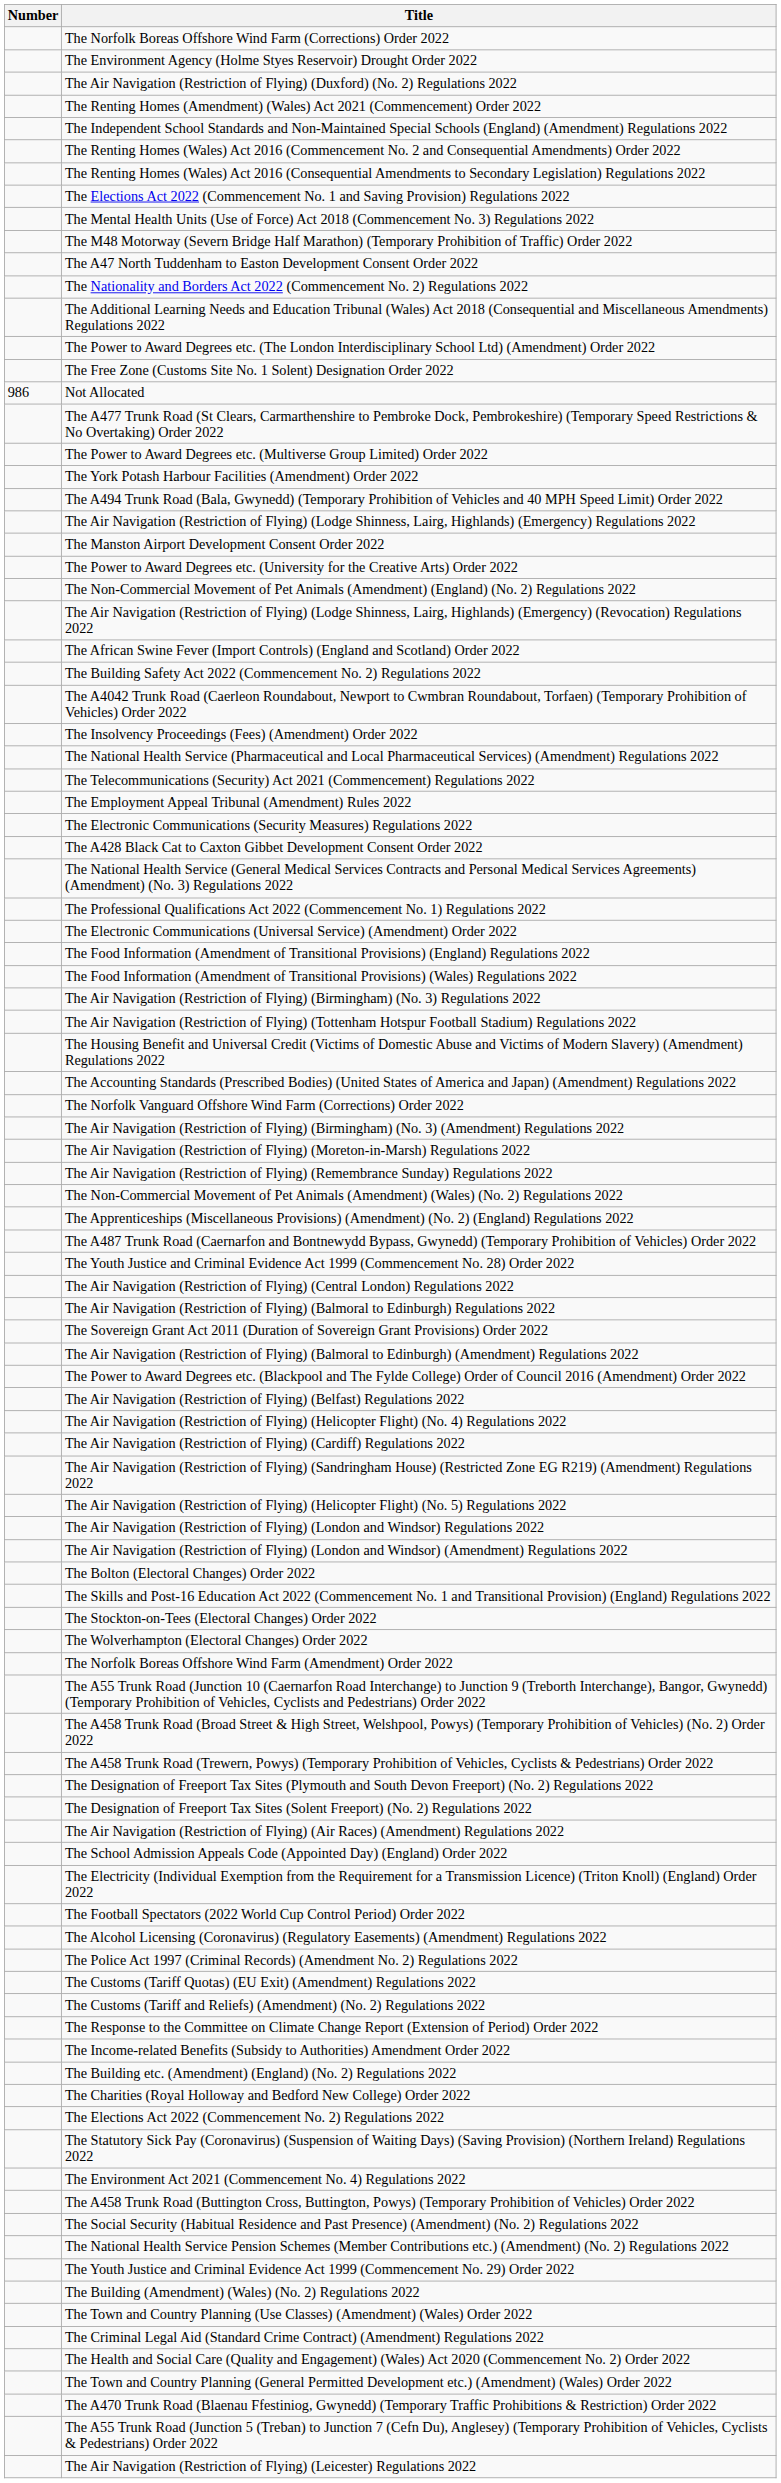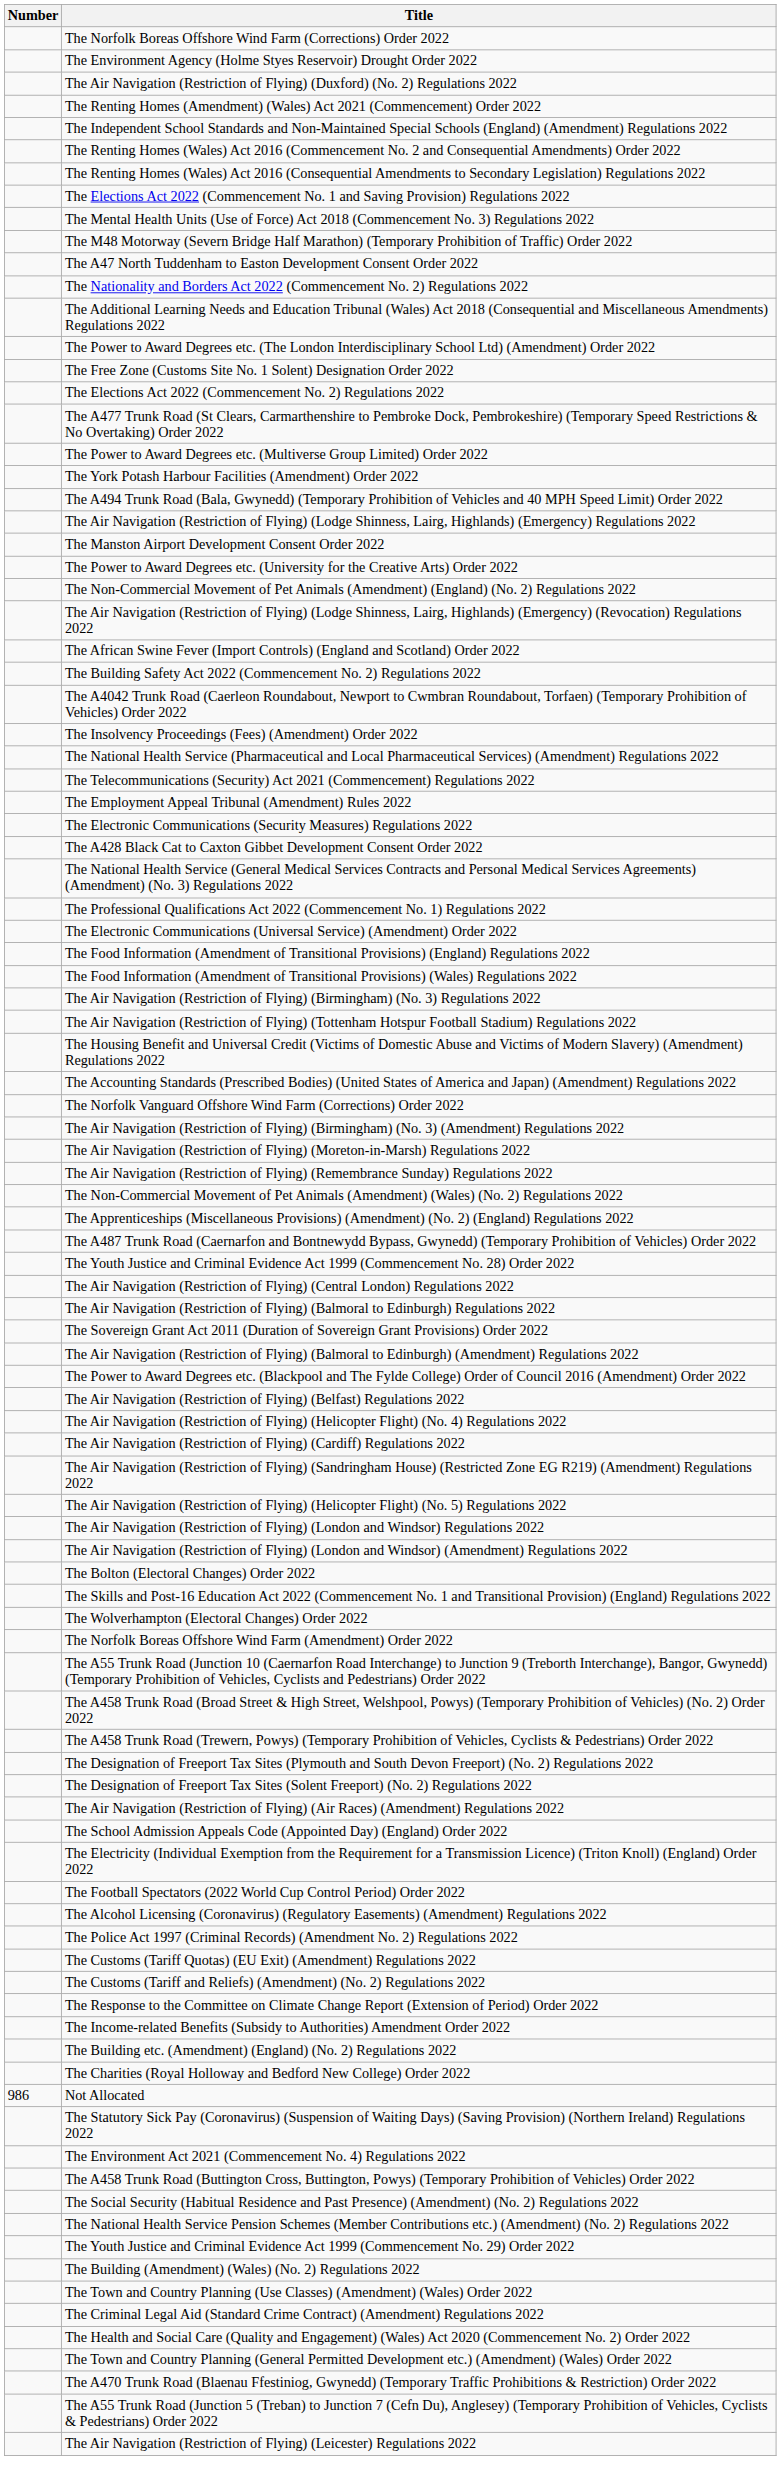 <table class="wikitable collapsible">
 <tr>
 <th>Number</th>
 <th>Title</th>
 </tr>
 <tr>
 <td></td>
 <td>The Norfolk Boreas Offshore Wind Farm (Corrections) Order 2022</td>
 </tr>
 <tr>
 <td></td>
 <td>The Environment Agency (Holme Styes Reservoir) Drought Order 2022</td>
 </tr>
 <tr>
 <td></td>
 <td>The Air Navigation (Restriction of Flying) (Duxford) (No. 2) Regulations 2022</td>
 </tr>
 <tr>
 <td></td>
 <td>The Renting Homes (Amendment) (Wales) Act 2021 (Commencement) Order 2022</td>
 </tr>
 <tr>
 <td></td>
 <td>The Independent School Standards and Non-Maintained Special Schools (England) (Amendment) Regulations 2022</td>
 </tr>
 <tr>
 <td></td>
 <td>The Renting Homes (Wales) Act 2016 (Commencement No. 2 and Consequential Amendments) Order 2022</td>
 </tr>
 <tr>
 <td></td>
 <td>The Renting Homes (Wales) Act 2016 (Consequential Amendments to Secondary Legislation) Regulations 2022</td>
 </tr>
 <tr>
 <td></td>
 <td>The <a href='#'>Elections Act 2022</a> (Commencement No. 1 and Saving Provision) Regulations 2022</td>
 </tr>
 <tr>
 <td></td>
 <td>The Mental Health Units (Use of Force) Act 2018 (Commencement No. 3) Regulations 2022</td>
 </tr>
 <tr>
 <td></td>
 <td>The M48 Motorway (Severn Bridge Half Marathon) (Temporary Prohibition of Traffic) Order 2022</td>
 </tr>
 <tr>
 <td></td>
 <td>The A47 North Tuddenham to Easton Development Consent Order 2022</td>
 </tr>
 <tr>
 <td></td>
 <td>The <a href='#'>Nationality and Borders Act 2022</a> (Commencement No. 2) Regulations 2022</td>
 </tr>
 <tr>
 <td></td>
 <td>The Additional Learning Needs and Education Tribunal (Wales) Act 2018 (Consequential and Miscellaneous Amendments) Regulations 2022</td>
 </tr>
 <tr>
 <td></td>
 <td>The Power to Award Degrees etc. (The London Interdisciplinary School Ltd) (Amendment) Order 2022</td>
 </tr>
 <tr>
 <td></td>
 <td>The Free Zone (Customs Site No. 1 Solent) Designation Order 2022</td>
 </tr>
 <tr>
-<td>986</td>
-<td>Not Allocated</td>
+<td></td>
+<td>The Elections Act 2022 (Commencement No. 2) Regulations 2022</td>
 </tr>
 <tr>
 <td></td>
 <td>The A477 Trunk Road (St Clears, Carmarthenshire to Pembroke Dock, Pembrokeshire) (Temporary Speed Restrictions & No Overtaking) Order 2022</td>
 </tr>
 <tr>
 <td></td>
 <td>The Power to Award Degrees etc. (Multiverse Group Limited) Order 2022</td>
 </tr>
 <tr>
 <td></td>
 <td>The York Potash Harbour Facilities (Amendment) Order 2022</td>
 </tr>
 <tr>
 <td></td>
 <td>The A494 Trunk Road (Bala, Gwynedd) (Temporary Prohibition of Vehicles and 40 MPH Speed Limit) Order 2022</td>
 </tr>
 <tr>
 <td></td>
 <td>The Air Navigation (Restriction of Flying) (Lodge Shinness, Lairg, Highlands) (Emergency) Regulations 2022</td>
 </tr>
 <tr>
 <td></td>
 <td>The Manston Airport Development Consent Order 2022</td>
 </tr>
 <tr>
 <td></td>
 <td>The Power to Award Degrees etc. (University for the Creative Arts) Order 2022</td>
 </tr>
 <tr>
 <td></td>
 <td>The Non-Commercial Movement of Pet Animals (Amendment) (England) (No. 2) Regulations 2022</td>
 </tr>
 <tr>
 <td></td>
 <td>The Air Navigation (Restriction of Flying) (Lodge Shinness, Lairg, Highlands) (Emergency) (Revocation) Regulations 2022</td>
 </tr>
 <tr>
 <td></td>
 <td>The African Swine Fever (Import Controls) (England and Scotland) Order 2022</td>
 </tr>
 <tr>
 <td></td>
 <td>The Building Safety Act 2022 (Commencement No. 2) Regulations 2022</td>
 </tr>
 <tr>
 <td></td>
 <td>The A4042 Trunk Road (Caerleon Roundabout, Newport to Cwmbran Roundabout, Torfaen) (Temporary Prohibition of Vehicles) Order 2022</td>
 </tr>
 <tr>
 <td></td>
 <td>The Insolvency Proceedings (Fees) (Amendment) Order 2022</td>
 </tr>
 <tr>
 <td></td>
 <td>The National Health Service (Pharmaceutical and Local Pharmaceutical Services) (Amendment) Regulations 2022</td>
 </tr>
 <tr>
 <td></td>
 <td>The Telecommunications (Security) Act 2021 (Commencement) Regulations 2022</td>
 </tr>
 <tr>
 <td></td>
 <td>The Employment Appeal Tribunal (Amendment) Rules 2022</td>
 </tr>
 <tr>
 <td></td>
 <td>The Electronic Communications (Security Measures) Regulations 2022</td>
 </tr>
 <tr>
 <td></td>
 <td>The A428 Black Cat to Caxton Gibbet Development Consent Order 2022</td>
 </tr>
 <tr>
 <td></td>
 <td>The National Health Service (General Medical Services Contracts and Personal Medical Services Agreements) (Amendment) (No. 3) Regulations 2022</td>
 </tr>
 <tr>
 <td></td>
 <td>The Professional Qualifications Act 2022 (Commencement No. 1) Regulations 2022</td>
 </tr>
 <tr>
 <td></td>
 <td>The Electronic Communications (Universal Service) (Amendment) Order 2022</td>
 </tr>
 <tr>
 <td></td>
 <td>The Food Information (Amendment of Transitional Provisions) (England) Regulations 2022</td>
 </tr>
 <tr>
 <td></td>
 <td>The Food Information (Amendment of Transitional Provisions) (Wales) Regulations 2022</td>
 </tr>
 <tr>
 <td></td>
 <td>The Air Navigation (Restriction of Flying) (Birmingham) (No. 3) Regulations 2022</td>
 </tr>
 <tr>
 <td></td>
 <td>The Air Navigation (Restriction of Flying) (Tottenham Hotspur Football Stadium) Regulations 2022</td>
 </tr>
 <tr>
 <td></td>
 <td>The Housing Benefit and Universal Credit (Victims of Domestic Abuse and Victims of Modern Slavery) (Amendment) Regulations 2022</td>
 </tr>
 <tr>
 <td></td>
 <td>The Accounting Standards (Prescribed Bodies) (United States of America and Japan) (Amendment) Regulations 2022</td>
 </tr>
 <tr>
 <td></td>
 <td>The Norfolk Vanguard Offshore Wind Farm (Corrections) Order 2022</td>
 </tr>
 <tr>
 <td></td>
 <td>The Air Navigation (Restriction of Flying) (Birmingham) (No. 3) (Amendment) Regulations 2022</td>
 </tr>
 <tr>
 <td></td>
 <td>The Air Navigation (Restriction of Flying) (Moreton-in-Marsh) Regulations 2022</td>
 </tr>
 <tr>
 <td></td>
 <td>The Air Navigation (Restriction of Flying) (Remembrance Sunday) Regulations 2022</td>
 </tr>
 <tr>
 <td></td>
 <td>The Non-Commercial Movement of Pet Animals (Amendment) (Wales) (No. 2) Regulations 2022</td>
 </tr>
 <tr>
 <td></td>
 <td>The Apprenticeships (Miscellaneous Provisions) (Amendment) (No. 2) (England) Regulations 2022</td>
 </tr>
 <tr>
 <td></td>
 <td>The A487 Trunk Road (Caernarfon and Bontnewydd Bypass, Gwynedd) (Temporary Prohibition of Vehicles) Order 2022</td>
 </tr>
 <tr>
 <td></td>
 <td>The Youth Justice and Criminal Evidence Act 1999 (Commencement No. 28) Order 2022</td>
 </tr>
 <tr>
 <td></td>
 <td>The Air Navigation (Restriction of Flying) (Central London) Regulations 2022</td>
 </tr>
 <tr>
 <td></td>
 <td>The Air Navigation (Restriction of Flying) (Balmoral to Edinburgh) Regulations 2022</td>
 </tr>
 <tr>
 <td></td>
 <td>The Sovereign Grant Act 2011 (Duration of Sovereign Grant Provisions) Order 2022</td>
 </tr>
 <tr>
 <td></td>
 <td>The Air Navigation (Restriction of Flying) (Balmoral to Edinburgh) (Amendment) Regulations 2022</td>
 </tr>
 <tr>
 <td></td>
 <td>The Power to Award Degrees etc. (Blackpool and The Fylde College) Order of Council 2016 (Amendment) Order 2022</td>
 </tr>
 <tr>
 <td></td>
 <td>The Air Navigation (Restriction of Flying) (Belfast) Regulations 2022</td>
 </tr>
 <tr>
 <td></td>
 <td>The Air Navigation (Restriction of Flying) (Helicopter Flight) (No. 4) Regulations 2022</td>
 </tr>
 <tr>
 <td></td>
 <td>The Air Navigation (Restriction of Flying) (Cardiff) Regulations 2022</td>
 </tr>
 <tr>
 <td></td>
 <td>The Air Navigation (Restriction of Flying) (Sandringham House) (Restricted Zone EG R219) (Amendment) Regulations 2022</td>
 </tr>
 <tr>
 <td></td>
 <td>The Air Navigation (Restriction of Flying) (Helicopter Flight) (No. 5) Regulations 2022</td>
 </tr>
 <tr>
 <td></td>
 <td>The Air Navigation (Restriction of Flying) (London and Windsor) Regulations 2022</td>
 </tr>
 <tr>
 <td></td>
 <td>The Air Navigation (Restriction of Flying) (London and Windsor) (Amendment) Regulations 2022</td>
 </tr>
 <tr>
 <td></td>
 <td>The Bolton (Electoral Changes) Order 2022</td>
 </tr>
 <tr>
 <td></td>
 <td>The Skills and Post-16 Education Act 2022 (Commencement No. 1 and Transitional Provision) (England) Regulations 2022</td>
 </tr>
 <tr>
 <td></td>
-<td>The Stockton-on-Tees (Electoral Changes) Order 2022</td>
-</tr>
-<tr>
-<td></td>
 <td>The Wolverhampton (Electoral Changes) Order 2022</td>
 </tr>
 <tr>
 <td></td>
 <td>The Norfolk Boreas Offshore Wind Farm (Amendment) Order 2022</td>
 </tr>
 <tr>
 <td></td>
 <td>The A55 Trunk Road (Junction 10 (Caernarfon Road Interchange) to Junction 9 (Treborth Interchange), Bangor, Gwynedd) (Temporary Prohibition of Vehicles, Cyclists and Pedestrians) Order 2022</td>
 </tr>
 <tr>
 <td></td>
 <td>The A458 Trunk Road (Broad Street & High Street, Welshpool, Powys) (Temporary Prohibition of Vehicles) (No. 2) Order 2022</td>
 </tr>
 <tr>
 <td></td>
 <td>The A458 Trunk Road (Trewern, Powys) (Temporary Prohibition of Vehicles, Cyclists & Pedestrians) Order 2022</td>
 </tr>
 <tr>
 <td></td>
 <td>The Designation of Freeport Tax Sites (Plymouth and South Devon Freeport) (No. 2) Regulations 2022</td>
 </tr>
 <tr>
 <td></td>
 <td>The Designation of Freeport Tax Sites (Solent Freeport) (No. 2) Regulations 2022</td>
 </tr>
 <tr>
 <td></td>
 <td>The Air Navigation (Restriction of Flying) (Air Races) (Amendment) Regulations 2022</td>
 </tr>
 <tr>
 <td></td>
 <td>The School Admission Appeals Code (Appointed Day) (England) Order 2022</td>
 </tr>
 <tr>
 <td></td>
 <td>The Electricity (Individual Exemption from the Requirement for a Transmission Licence) (Triton Knoll) (England) Order 2022</td>
 </tr>
 <tr>
 <td></td>
 <td>The Football Spectators (2022 World Cup Control Period) Order 2022</td>
 </tr>
 <tr>
 <td></td>
 <td>The Alcohol Licensing (Coronavirus) (Regulatory Easements) (Amendment) Regulations 2022</td>
 </tr>
 <tr>
 <td></td>
 <td>The Police Act 1997 (Criminal Records) (Amendment No. 2) Regulations 2022</td>
 </tr>
 <tr>
 <td></td>
 <td>The Customs (Tariff Quotas) (EU Exit) (Amendment) Regulations 2022</td>
 </tr>
 <tr>
 <td></td>
 <td>The Customs (Tariff and Reliefs) (Amendment) (No. 2) Regulations 2022</td>
 </tr>
 <tr>
 <td></td>
 <td>The Response to the Committee on Climate Change Report (Extension of Period) Order 2022</td>
 </tr>
 <tr>
 <td></td>
 <td>The Income-related Benefits (Subsidy to Authorities) Amendment Order 2022</td>
 </tr>
 <tr>
 <td></td>
 <td>The Building etc. (Amendment) (England) (No. 2) Regulations 2022</td>
 </tr>
 <tr>
 <td></td>
 <td>The Charities (Royal Holloway and Bedford New College) Order 2022</td>
 </tr>
 <tr>
-<td></td>
-<td>The Elections Act 2022 (Commencement No. 2) Regulations 2022</td>
+<td>986</td>
+<td>Not Allocated</td>
 </tr>
 <tr>
 <td></td>
 <td>The Statutory Sick Pay (Coronavirus) (Suspension of Waiting Days) (Saving Provision) (Northern Ireland) Regulations 2022</td>
 </tr>
 <tr>
 <td></td>
 <td>The Environment Act 2021 (Commencement No. 4) Regulations 2022</td>
 </tr>
 <tr>
 <td></td>
 <td>The A458 Trunk Road (Buttington Cross, Buttington, Powys) (Temporary Prohibition of Vehicles) Order 2022</td>
 </tr>
 <tr>
 <td></td>
 <td>The Social Security (Habitual Residence and Past Presence) (Amendment) (No. 2) Regulations 2022</td>
 </tr>
 <tr>
 <td></td>
 <td>The National Health Service Pension Schemes (Member Contributions etc.) (Amendment) (No. 2) Regulations 2022</td>
 </tr>
 <tr>
 <td></td>
 <td>The Youth Justice and Criminal Evidence Act 1999 (Commencement No. 29) Order 2022</td>
 </tr>
 <tr>
 <td></td>
 <td>The Building (Amendment) (Wales) (No. 2) Regulations 2022</td>
 </tr>
 <tr>
 <td></td>
 <td>The Town and Country Planning (Use Classes) (Amendment) (Wales) Order 2022</td>
 </tr>
 <tr>
 <td></td>
 <td>The Criminal Legal Aid (Standard Crime Contract) (Amendment) Regulations 2022</td>
 </tr>
 <tr>
 <td></td>
 <td>The Health and Social Care (Quality and Engagement) (Wales) Act 2020 (Commencement No. 2) Order 2022</td>
 </tr>
 <tr>
 <td></td>
 <td>The Town and Country Planning (General Permitted Development etc.) (Amendment) (Wales) Order 2022</td>
 </tr>
 <tr>
 <td></td>
 <td>The A470 Trunk Road (Blaenau Ffestiniog, Gwynedd) (Temporary Traffic Prohibitions & Restriction) Order 2022</td>
 </tr>
 <tr>
 <td></td>
 <td>The A55 Trunk Road (Junction 5 (Treban) to Junction 7 (Cefn Du), Anglesey) (Temporary Prohibition of Vehicles, Cyclists & Pedestrians) Order 2022</td>
 </tr>
 <tr>
 <td></td>
 <td>The Air Navigation (Restriction of Flying) (Leicester) Regulations 2022</td>
 </tr>
 </table>
